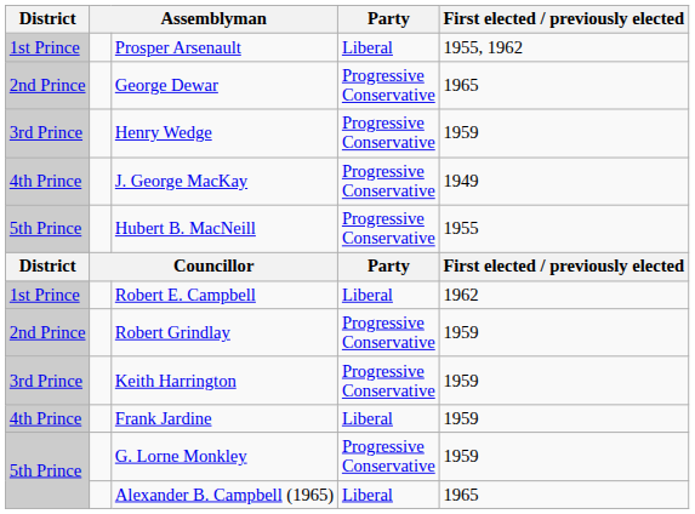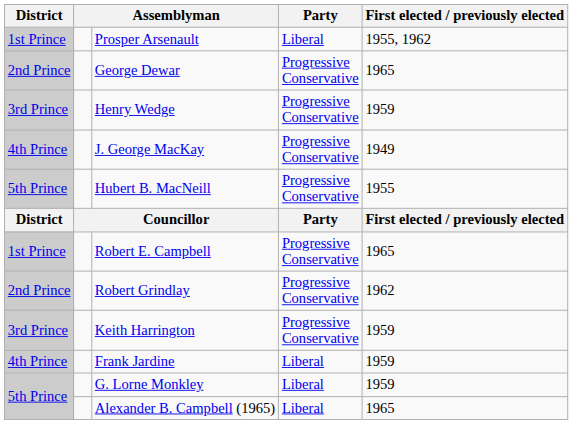 <table class="wikitable sortable">
 <tr>
 <th>District</th>
 <th colspan="2">Assemblyman</th>
 <th>Party</th>
 <th>First elected / previously elected</th>
 </tr>
 <tr>
 <td bgcolor="CCCCCC"><a href='#'>1st Prince</a></td>
 <td>   </td>
 <td><a href='#'>Prosper Arsenault</a></td>
 <td><a href='#'>Liberal</a></td>
 <td>1955, 1962</td>
 </tr>
 <tr>
 <td bgcolor="CCCCCC"><a href='#'>2nd Prince</a></td>
 <td>   </td>
 <td><a href='#'>George Dewar</a></td>
 <td><a href='#'>Progressive <br> Conservative</a></td>
 <td>1965</td>
 </tr>
 <tr>
 <td bgcolor="CCCCCC"><a href='#'>3rd Prince</a></td>
 <td>   </td>
 <td><a href='#'>Henry Wedge</a></td>
 <td><a href='#'>Progressive <br> Conservative</a></td>
 <td>1959</td>
 </tr>
 <tr>
 <td bgcolor="CCCCCC"><a href='#'>4th Prince</a></td>
 <td>   </td>
 <td><a href='#'>J. George MacKay</a></td>
 <td><a href='#'>Progressive <br> Conservative</a></td>
 <td>1949</td>
 </tr>
 <tr>
 <td bgcolor="CCCCCC"><a href='#'>5th Prince</a></td>
 <td>   </td>
 <td><a href='#'>Hubert B. MacNeill</a></td>
 <td><a href='#'>Progressive <br> Conservative</a></td>
 <td>1955</td>
 </tr>
 <tr>
 <th>District</th>
 <th colspan="2">Councillor</th>
 <th>Party</th>
 <th>First elected / previously elected</th>
 </tr>
 <tr>
 <td bgcolor="CCCCCC"><a href='#'>1st Prince</a></td>
 <td>   </td>
 <td><a href='#'>Robert E. Campbell</a></td>
-<td><a href='#'>Liberal</a></td>
-<td>1962</td>
+<td><a href='#'>Progressive <br> Conservative</a></td>
+<td>1965</td>
 </tr>
 <tr>
 <td bgcolor="CCCCCC"><a href='#'>2nd Prince</a></td>
 <td>   </td>
 <td><a href='#'>Robert Grindlay</a></td>
 <td><a href='#'>Progressive <br> Conservative</a></td>
-<td>1959</td>
+<td>1962</td>
 </tr>
 <tr>
 <td bgcolor="CCCCCC"><a href='#'>3rd Prince</a></td>
 <td>   </td>
 <td><a href='#'>Keith Harrington</a></td>
 <td><a href='#'>Progressive <br> Conservative</a></td>
 <td>1959</td>
 </tr>
 <tr>
 <td bgcolor="CCCCCC"><a href='#'>4th Prince</a></td>
 <td>    <br></td>
 <td><a href='#'>Frank Jardine</a></td>
 <td><a href='#'>Liberal</a></td>
 <td>1959</td>
 </tr>
 <tr>
 <td rowspan=2 bgcolor="CCCCCC"><a href='#'>5th Prince</a></td>
 <td>   </td>
 <td><a href='#'>G. Lorne Monkley</a></td>
-<td><a href='#'>Progressive <br> Conservative</a></td>
+<td><a href='#'>Liberal</a></td>
 <td>1959</td>
 </tr>
 <tr>
 <td> </td>
 <td><a href='#'>Alexander B. Campbell</a> (1965)</td>
 <td><a href='#'>Liberal</a></td>
 <td>1965</td>
 </tr>
 </table>
